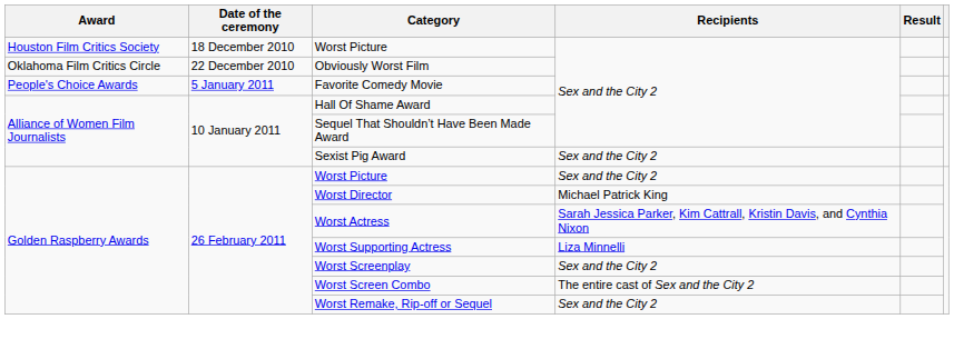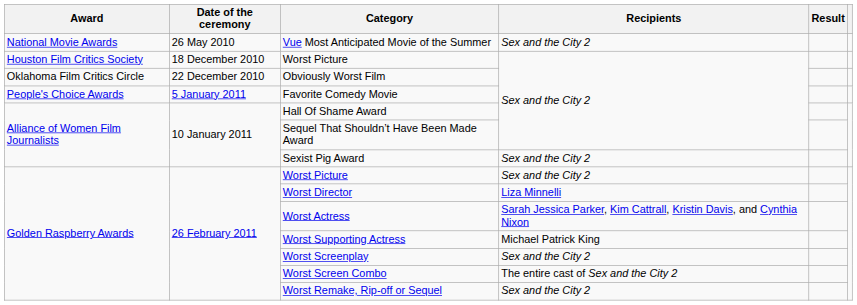 <table class="wikitable plainrowheaders sortable">
 <tr>
 <th scope="col">Award</th>
 <th scope="col">Date of the ceremony</th>
 <th scope="col">Category</th>
 <th scope="col">Recipients</th>
 <th scope="col">Result</th>
 <th class="unsortable" scope="col"></th>
+</tr>
+<tr>
+<td><a href='#'>National Movie Awards</a></td>
+<td>26 May 2010</td>
+<td><a href='#'>Vue</a> Most Anticipated Movie of the Summer</td>
+<td><em>Sex and the City 2</em></td>
+<td></td>
+<td></td>
 </tr>
 <tr>
 <td><a href='#'>Houston Film Critics Society</a></td>
 <td>18 December 2010</td>
 <td>Worst Picture</td>
 <td rowspan="5"><em>Sex and the City 2</em></td>
 <td></td>
 <td></td>
 </tr>
 <tr>
 <td>Oklahoma Film Critics Circle</td>
 <td>22 December 2010</td>
 <td>Obviously Worst Film</td>
 <td></td>
 <td></td>
 </tr>
 <tr>
 <td scope="row"><a href='#'>People's Choice Awards</a></td>
 <td><a href='#'>5 January 2011</a></td>
 <td>Favorite Comedy Movie</td>
 <td></td>
 <td></td>
 </tr>
 <tr>
 <td rowspan="3"><a href='#'>Alliance of Women Film Journalists</a></td>
 <td rowspan="3">10 January 2011</td>
 <td>Hall Of Shame Award</td>
 <td></td>
 <td rowspan="3"></td>
 </tr>
 <tr>
 <td>Sequel That Shouldn’t Have Been Made Award</td>
 <td></td>
 </tr>
 <tr>
 <td>Sexist Pig Award</td>
 <td><em>Sex and the City 2</em></td>
 <td></td>
 </tr>
 <tr>
 <td rowspan="7" scope="row"><a href='#'>Golden Raspberry Awards</a></td>
 <td rowspan="7"><a href='#'>26 February 2011</a></td>
 <td><a href='#'>Worst Picture</a></td>
 <td><em>Sex and the City 2</em></td>
 <td></td>
 <td rowspan="7"></td>
 </tr>
 <tr>
 <td><a href='#'>Worst Director</a></td>
-<td>Michael Patrick King</td>
+<td><a href='#'>Liza Minnelli</a></td>
 <td></td>
 </tr>
 <tr>
 <td><a href='#'>Worst Actress</a></td>
 <td><a href='#'>Sarah Jessica Parker</a>, <a href='#'>Kim Cattrall</a>, <a href='#'>Kristin Davis</a>, and <a href='#'>Cynthia Nixon</a></td>
 <td></td>
 </tr>
 <tr>
 <td><a href='#'>Worst Supporting Actress</a></td>
-<td><a href='#'>Liza Minnelli</a></td>
+<td>Michael Patrick King</td>
 <td></td>
 </tr>
 <tr>
 <td><a href='#'>Worst Screenplay</a></td>
 <td><em>Sex and the City 2</em></td>
 <td></td>
 </tr>
 <tr>
 <td><a href='#'>Worst Screen Combo</a></td>
 <td>The entire cast of <em>Sex and the City 2</em></td>
 <td></td>
 </tr>
 <tr>
 <td><a href='#'>Worst Remake, Rip-off or Sequel</a></td>
 <td><em>Sex and the City 2</em></td>
 <td></td>
 </tr>
 </table>
